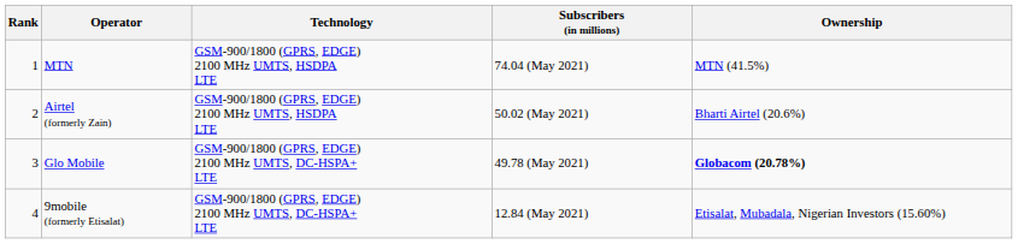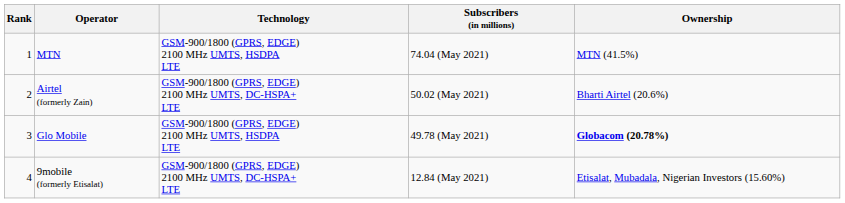 <table class="wikitable">
 <tr>
 <th style="width:3%;">Rank</th>
 <th style="width:15%;">Operator</th>
 <th style="width:30%;">Technology</th>
 <th style="width:20%;">Subscribers<br><small>(in millions)</small></th>
 <th style="width:32%;">Ownership</th>
 </tr>
 <tr>
 <td align=right>1</td>
 <td><a href='#'>MTN</a></td>
 <td><a href='#'>GSM</a>-900/1800 (<a href='#'>GPRS</a>, <a href='#'>EDGE</a>)<br>2100 MHz <a href='#'>UMTS</a>, <a href='#'>HSDPA</a><br><a href='#'>LTE</a></td>
 <td>74.04  (May 2021)</td>
 <td><a href='#'>MTN</a> (41.5%)</td>
 </tr>
 <tr>
 <td align=right>2</td>
 <td><a href='#'>Airtel</a><br><small>(formerly Zain)</small></td>
-<td><a href='#'>GSM</a>-900/1800 (<a href='#'>GPRS</a>, <a href='#'>EDGE</a>)<br>2100 MHz <a href='#'>UMTS</a>, <a href='#'>HSDPA</a><br><a href='#'>LTE</a></td>
+<td><a href='#'>GSM</a>-900/1800 (<a href='#'>GPRS</a>, <a href='#'>EDGE</a>)<br>2100 MHz <a href='#'>UMTS</a>, <a href='#'>DC-HSPA+</a><br><a href='#'>LTE</a></td>
 <td>50.02  (May 2021)</td>
 <td><a href='#'>Bharti Airtel</a> (20.6%)</td>
 </tr>
 <tr>
 <td align=right>3</td>
 <td><a href='#'>Glo Mobile</a></td>
-<td><a href='#'>GSM</a>-900/1800 (<a href='#'>GPRS</a>, <a href='#'>EDGE</a>)<br>2100 MHz <a href='#'>UMTS</a>, <a href='#'>DC-HSPA+</a><br><a href='#'>LTE</a></td>
+<td><a href='#'>GSM</a>-900/1800 (<a href='#'>GPRS</a>, <a href='#'>EDGE</a>)<br>2100 MHz <a href='#'>UMTS</a>, <a href='#'>HSDPA</a><br><a href='#'>LTE</a></td>
 <td>49.78  (May 2021)</td>
 <td><strong><a href='#'>Globacom</a> (20.78%)</strong></td>
 </tr>
 <tr>
 <td align=right>4</td>
 <td>9mobile <br><small>(formerly Etisalat)</small></td>
 <td><a href='#'>GSM</a>-900/1800 (<a href='#'>GPRS</a>, <a href='#'>EDGE</a>)<br>2100 MHz <a href='#'>UMTS</a>, <a href='#'>DC-HSPA+</a><br><a href='#'>LTE</a></td>
 <td>12.84  (May 2021)</td>
 <td><a href='#'>Etisalat</a>, <a href='#'>Mubadala</a>, Nigerian Investors (15.60%)</td>
 </tr>
 </table>
